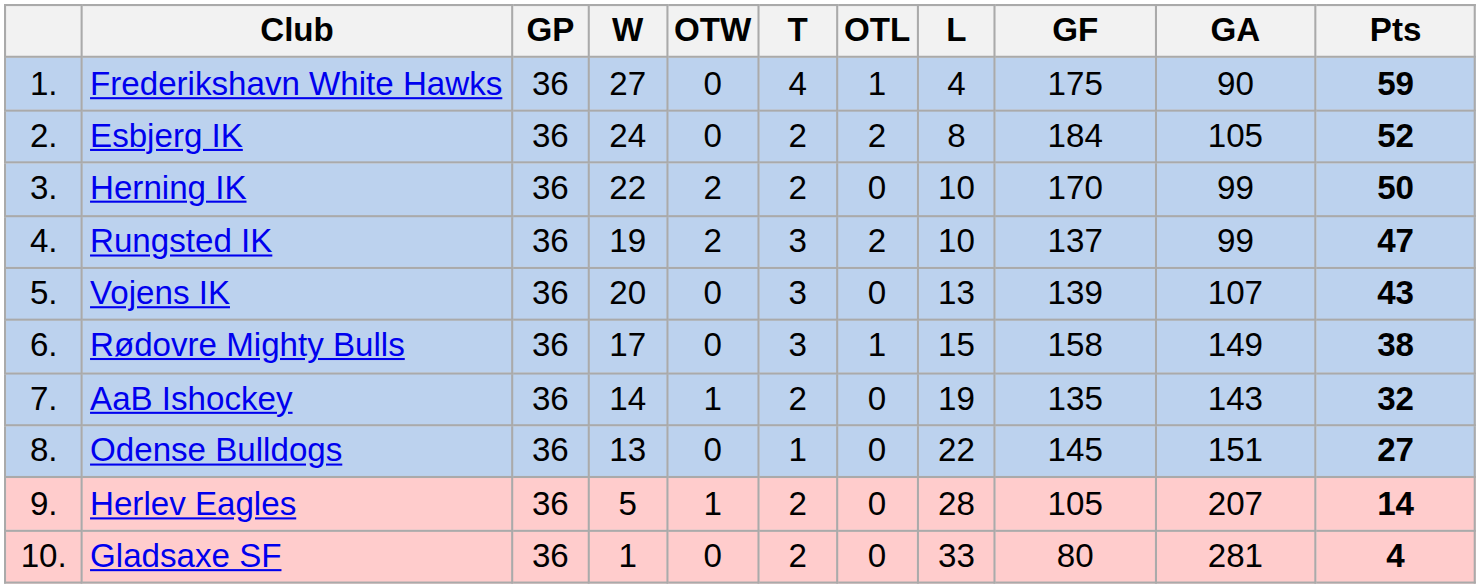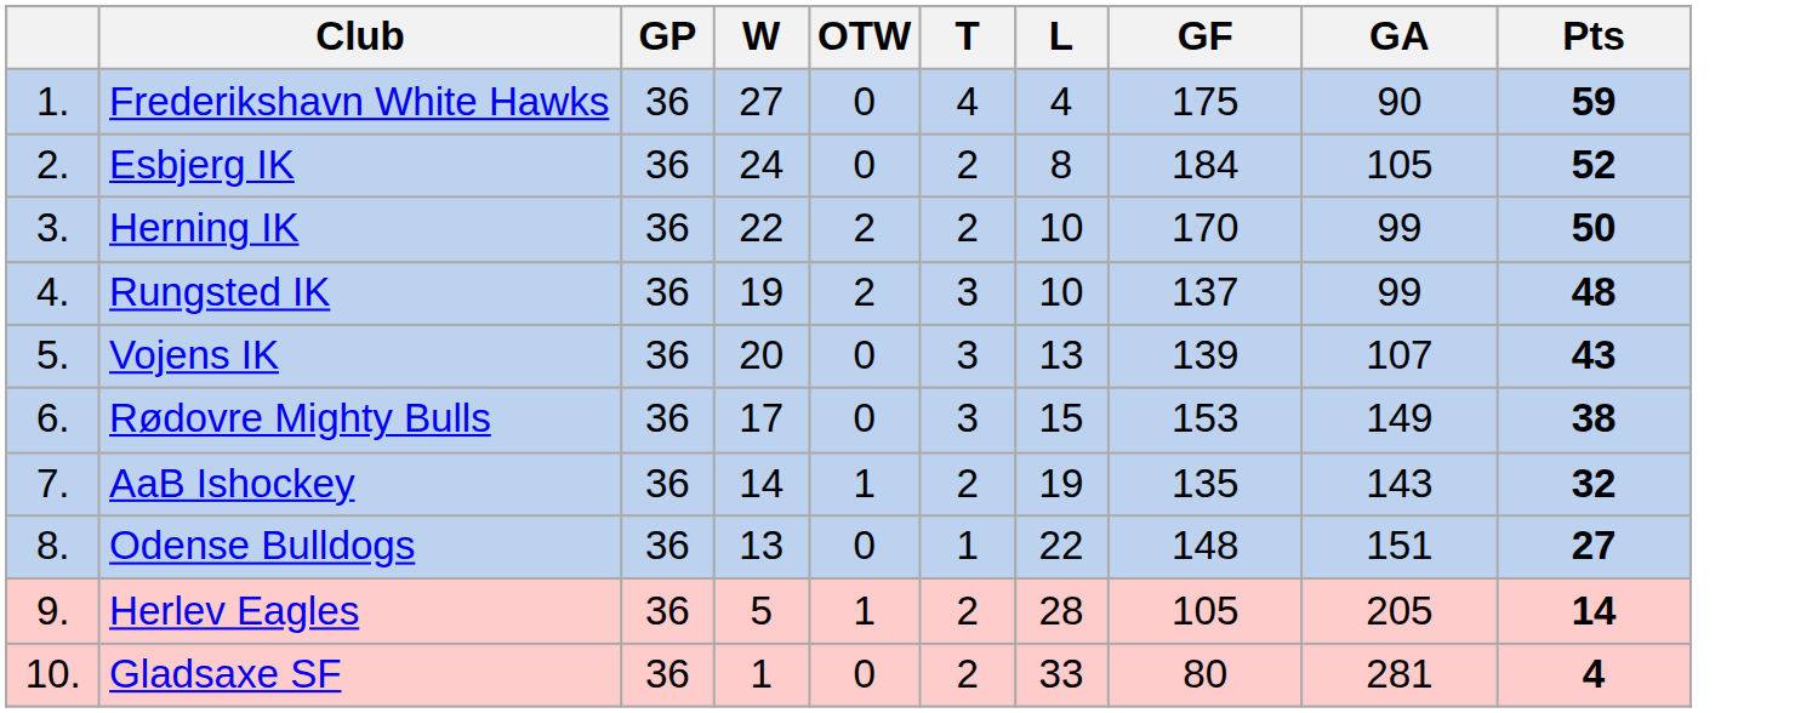 <table class="wikitable">
 <tr>
 <th width="30"></th>
 <th width="200">Club</th>
 <th width="30">GP</th>
 <th width="30">W</th>
 <th width="30">OTW</th>
 <th width="30">T</th>
-<th width="30">OTL</th>
 <th width="30">L</th>
 <th width="70">GF</th>
 <th width="70">GA</th>
 <th width="70">Pts</th>
 </tr>
 <tr bgcolor="#BCD2EE" align="center">
 <td>1.</td>
 <td align="left"><a href='#'>Frederikshavn White Hawks</a></td>
 <td>36</td>
 <td>27</td>
 <td>0</td>
 <td>4</td>
-<td>1</td>
 <td>4</td>
 <td>175</td>
 <td>90</td>
 <td><strong>59</strong></td>
 </tr>
 <tr bgcolor="#BCD2EE" align="center">
 <td>2.</td>
 <td align="left"><a href='#'>Esbjerg IK</a></td>
 <td>36</td>
 <td>24</td>
 <td>0</td>
-<td>2</td>
 <td>2</td>
 <td>8</td>
 <td>184</td>
 <td>105</td>
 <td><strong>52</strong></td>
 </tr>
 <tr bgcolor="#BCD2EE" align="center">
 <td>3.</td>
 <td align="left"><a href='#'>Herning IK</a></td>
 <td>36</td>
 <td>22</td>
 <td>2</td>
 <td>2</td>
-<td>0</td>
 <td>10</td>
 <td>170</td>
 <td>99</td>
 <td><strong>50</strong></td>
 </tr>
 <tr bgcolor="#BCD2EE" align="center">
 <td>4.</td>
 <td align="left"><a href='#'>Rungsted IK</a></td>
 <td>36</td>
 <td>19</td>
 <td>2</td>
 <td>3</td>
-<td>2</td>
 <td>10</td>
 <td>137</td>
 <td>99</td>
-<td><strong>47</strong></td>
+<td><strong>48</strong></td>
 </tr>
 <tr bgcolor="#BCD2EE" align="center">
 <td>5.</td>
 <td align="left"><a href='#'>Vojens IK</a></td>
 <td>36</td>
 <td>20</td>
 <td>0</td>
 <td>3</td>
-<td>0</td>
 <td>13</td>
 <td>139</td>
 <td>107</td>
 <td><strong>43</strong></td>
 </tr>
 <tr bgcolor="#BCD2EE" align="center">
 <td>6.</td>
 <td align="left"><a href='#'>Rødovre Mighty Bulls</a></td>
 <td>36</td>
 <td>17</td>
 <td>0</td>
 <td>3</td>
-<td>1</td>
 <td>15</td>
-<td>158</td>
+<td>153</td>
 <td>149</td>
 <td><strong>38</strong></td>
 </tr>
 <tr bgcolor="#BCD2EE" align="center">
 <td>7.</td>
 <td align="left"><a href='#'>AaB Ishockey</a></td>
 <td>36</td>
 <td>14</td>
 <td>1</td>
 <td>2</td>
-<td>0</td>
 <td>19</td>
 <td>135</td>
 <td>143</td>
 <td><strong>32</strong></td>
 </tr>
 <tr bgcolor="#BCD2EE" align="center">
 <td>8.</td>
 <td align="left"><a href='#'>Odense Bulldogs</a></td>
 <td>36</td>
 <td>13</td>
 <td>0</td>
 <td>1</td>
-<td>0</td>
 <td>22</td>
-<td>145</td>
+<td>148</td>
 <td>151</td>
 <td><strong>27</strong></td>
 </tr>
 <tr bgcolor="#FFCCCC" align="center">
 <td>9.</td>
 <td align="left"><a href='#'>Herlev Eagles</a></td>
 <td>36</td>
 <td>5</td>
 <td>1</td>
 <td>2</td>
-<td>0</td>
 <td>28</td>
 <td>105</td>
-<td>207</td>
+<td>205</td>
 <td><strong>14</strong></td>
 </tr>
 <tr bgcolor="#FFCCCC" align="center">
 <td>10.</td>
 <td align="left"><a href='#'>Gladsaxe SF</a></td>
 <td>36</td>
 <td>1</td>
 <td>0</td>
 <td>2</td>
-<td>0</td>
 <td>33</td>
 <td>80</td>
 <td>281</td>
 <td><strong>4</strong></td>
 </tr>
 </table>
